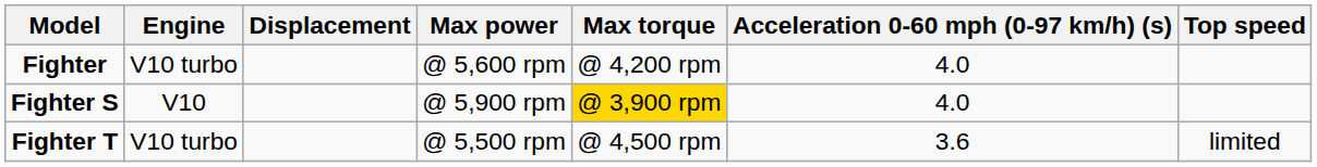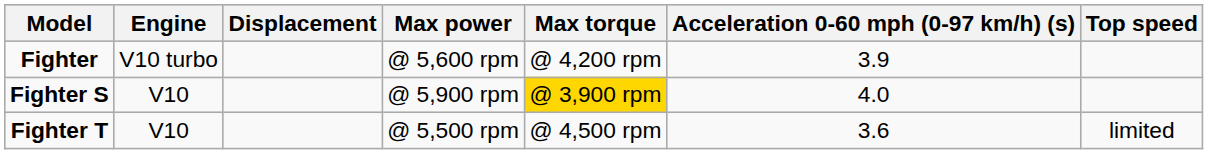 <table class="wikitable" style="text-align:center; font-size:90%;">
 <tr>
 <th>Model</th>
 <th>Engine</th>
 <th>Displacement</th>
 <th>Max power</th>
 <th>Max torque</th>
 <th>Acceleration 0-60 mph (0-97 km/h) (s)</th>
 <th>Top speed</th>
 </tr>
 <tr>
 <td><strong>Fighter</strong></td>
 <td>V10 turbo</td>
 <td></td>
 <td> @ 5,600 rpm</td>
 <td> @ 4,200 rpm</td>
-<td>4.0</td>
+<td>3.9</td>
 <td></td>
 </tr>
 <tr>
 <td><strong>Fighter S</strong></td>
 <td>V10</td>
 <td></td>
 <td> @ 5,900 rpm</td>
 <td style="background: gold;"> @ 3,900 rpm</td>
 <td>4.0</td>
 <td></td>
 </tr>
 <tr>
 <td><strong>Fighter T</strong></td>
-<td>V10 turbo</td>
+<td>V10</td>
 <td></td>
 <td> @ 5,500 rpm</td>
 <td> @ 4,500 rpm</td>
 <td>3.6</td>
 <td> limited</td>
 </tr>
 </table>
